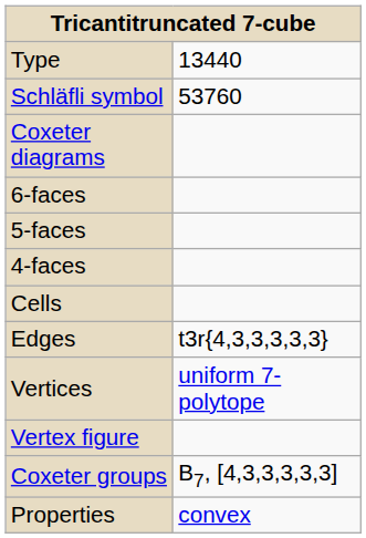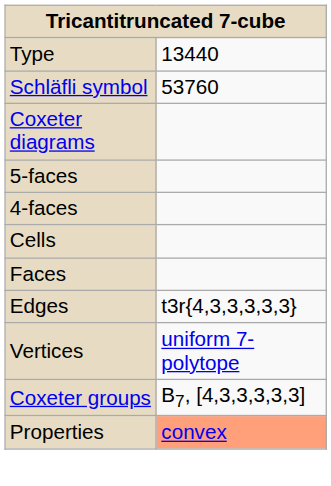 <table class="wikitable" align="right" style="margin-left:10px" width="250">
 <tr>
 <th style="background:#e7dcc3;" colspan="2">Tricantitruncated 7-cube</th>
 </tr>
 <tr>
 <td style="background:#e7dcc3;">Type</td>
 <td>13440</td>
 </tr>
 <tr>
 <td style="background:#e7dcc3;"><a href='#'>Schläfli symbol</a></td>
 <td>53760</td>
 </tr>
 <tr>
 <td style="background:#e7dcc3;"><a href='#'>Coxeter diagrams</a></td>
 <td><br></td>
 </tr>
 <tr>
-<td style="background:#e7dcc3;">6-faces</td>
-<td></td>
-</tr>
-<tr>
 <td style="background:#e7dcc3;">5-faces</td>
 <td></td>
 </tr>
 <tr>
 <td style="background:#e7dcc3;">4-faces</td>
 <td></td>
 </tr>
 <tr>
 <td style="background:#e7dcc3;">Cells</td>
 <td></td>
 </tr>
 <tr>
+<td style="background:#e7dcc3;">Faces</td>
+<td></td>
+</tr>
+<tr>
 <td style="background:#e7dcc3;">Edges</td>
 <td>t3r{4,3,3,3,3,3}</td>
 </tr>
 <tr>
 <td style="background:#e7dcc3;">Vertices</td>
 <td><a href='#'>uniform 7-polytope</a></td>
 </tr>
 <tr>
-<td style="background:#e7dcc3;"><a href='#'>Vertex figure</a></td>
-<td></td>
-</tr>
-<tr>
 <td style="background:#e7dcc3;"><a href='#'>Coxeter groups</a></td>
 <td>B<sub>7</sub>, [4,3,3,3,3,3]</td>
 </tr>
 <tr>
 <td style="background:#e7dcc3;">Properties</td>
-<td><a href='#'>convex</a></td>
+<td style="background: lightsalmon;"><a href='#'>convex</a></td>
 </tr>
 </table>
